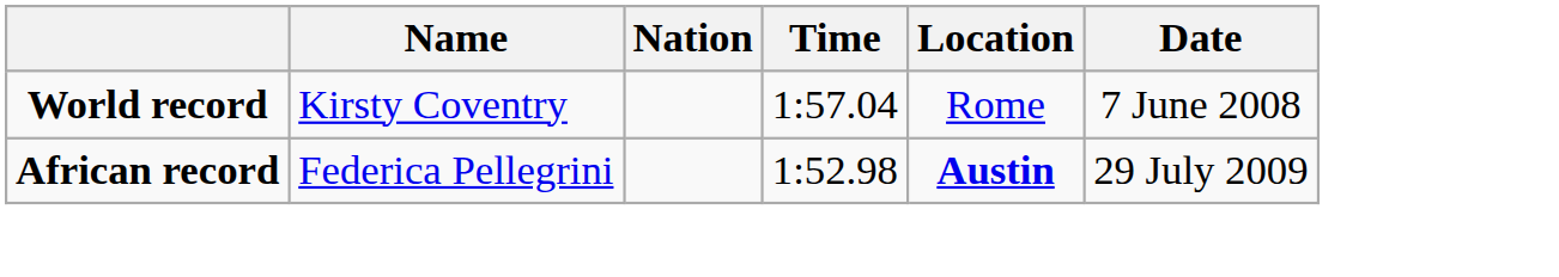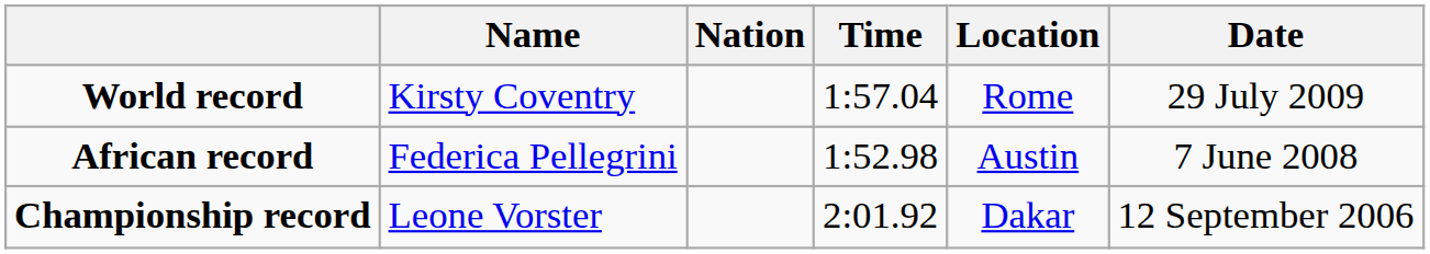 <table class=wikitable style=text-align:center>
 <tr>
 <th></th>
 <th>Name</th>
 <th>Nation</th>
 <th>Time</th>
 <th>Location</th>
 <th>Date</th>
 </tr>
 <tr>
 <td><strong>World record</strong></td>
 <td align=left><a href='#'>Kirsty Coventry</a></td>
 <td align=left></td>
 <td align=left>1:57.04</td>
 <td><a href='#'>Rome</a></td>
-<td>7 June 2008</td>
+<td>29 July 2009</td>
 </tr>
 <tr>
 <td><strong>African record</strong></td>
 <td align=left><a href='#'>Federica Pellegrini</a></td>
 <td align=left></td>
 <td align=left>1:52.98</td>
-<td><strong><a href='#'>Austin</a></strong></td>
-<td>29 July 2009</td>
+<td><a href='#'>Austin</a></td>
+<td>7 June 2008</td>
+</tr>
+<tr>
+<td><strong>Championship record</strong></td>
+<td align=left><a href='#'>Leone Vorster</a></td>
+<td align=left></td>
+<td align=left>2:01.92</td>
+<td><a href='#'>Dakar</a></td>
+<td>12 September 2006</td>
 </tr>
 </table>
